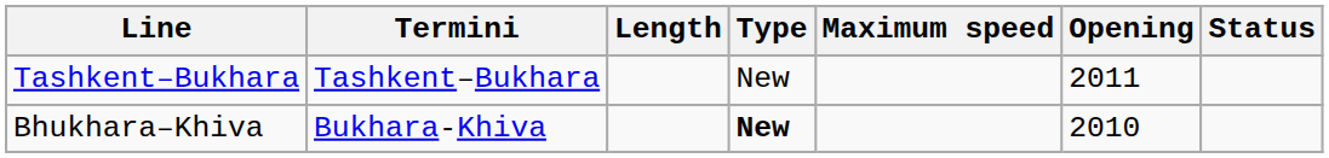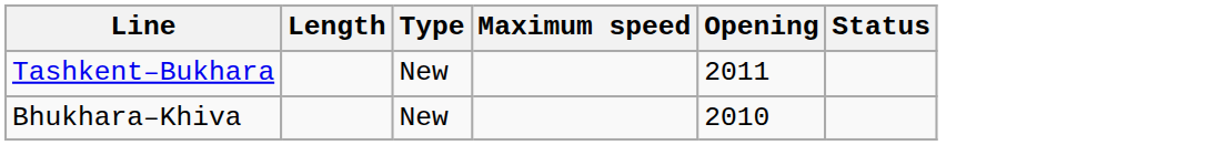 <table class="wikitable static-row-numbers static-row-header-hash" style="font-size:small;">
 <tr>
 <th>Line</th>
-<th>Termini</th>
 <th data-sort-type="number">Length</th>
 <th>Type</th>
 <th>Maximum speed</th>
 <th>Opening</th>
 <th>Status</th>
 </tr>
 <tr>
 <td><a href='#'>Tashkent–Bukhara</a></td>
-<td><a href='#'>Tashkent</a>–<a href='#'>Bukhara</a></td>
 <td></td>
 <td>New</td>
 <td></td>
 <td>2011</td>
 <td></td>
 </tr>
 <tr>
 <td>Bhukhara–Khiva</td>
-<td><a href='#'>Bukhara</a>-<a href='#'>Khiva</a></td>
 <td></td>
-<td><strong>New</strong></td>
+<td>New</td>
 <td></td>
 <td>2010</td>
 <td></td>
 </tr>
 </table>
